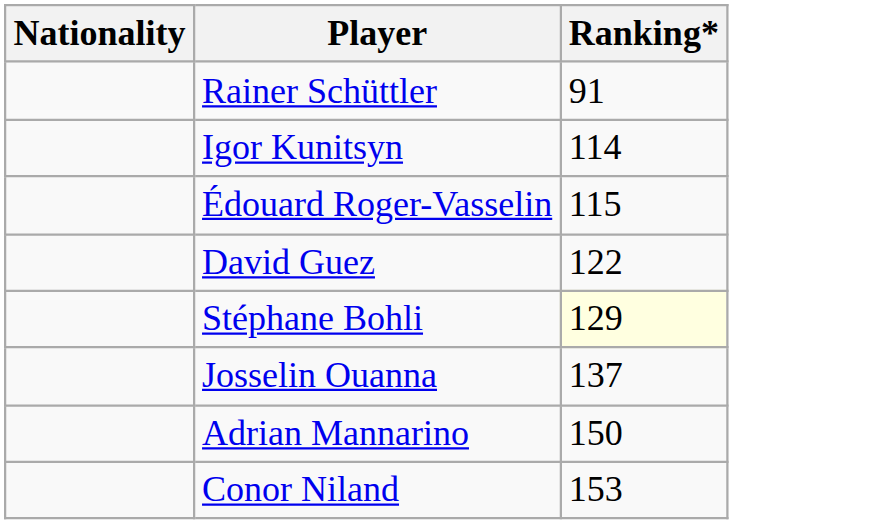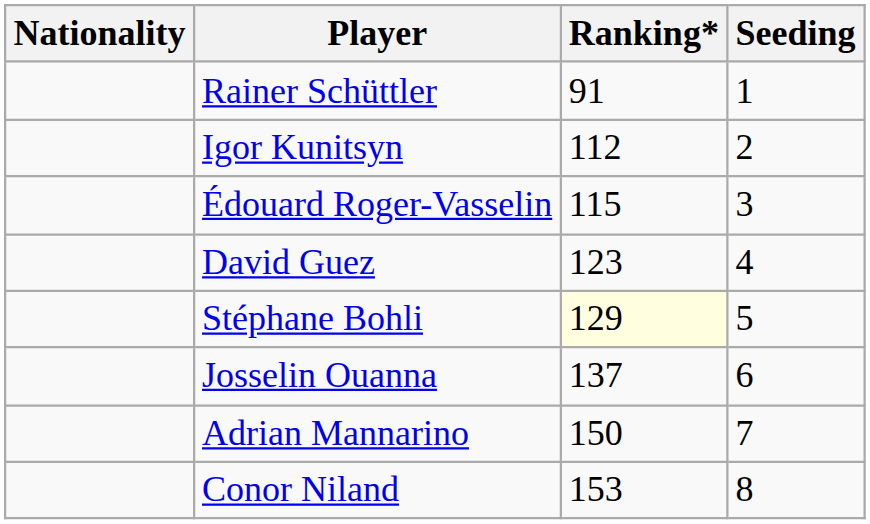 <table class="wikitable" border="1">
 <tr>
 <th>Nationality</th>
 <th>Player</th>
 <th>Ranking*</th>
+<th>Seeding</th>
 </tr>
 <tr>
 <td></td>
 <td><a href='#'>Rainer Schüttler</a></td>
 <td>91</td>
+<td>1</td>
 </tr>
 <tr>
 <td></td>
 <td><a href='#'>Igor Kunitsyn</a></td>
-<td>114</td>
+<td>112</td>
+<td>2</td>
 </tr>
 <tr>
 <td></td>
 <td><a href='#'>Édouard Roger-Vasselin</a></td>
 <td>115</td>
+<td>3</td>
 </tr>
 <tr>
 <td></td>
 <td><a href='#'>David Guez</a></td>
-<td>122</td>
+<td>123</td>
+<td>4</td>
 </tr>
 <tr>
 <td></td>
 <td><a href='#'>Stéphane Bohli</a></td>
 <td style="background: lightyellow;">129</td>
+<td>5</td>
 </tr>
 <tr>
 <td></td>
 <td><a href='#'>Josselin Ouanna</a></td>
 <td>137</td>
+<td>6</td>
 </tr>
 <tr>
 <td></td>
 <td><a href='#'>Adrian Mannarino</a></td>
 <td>150</td>
+<td>7</td>
 </tr>
 <tr>
 <td></td>
 <td><a href='#'>Conor Niland</a></td>
 <td>153</td>
+<td>8</td>
 </tr>
 </table>
